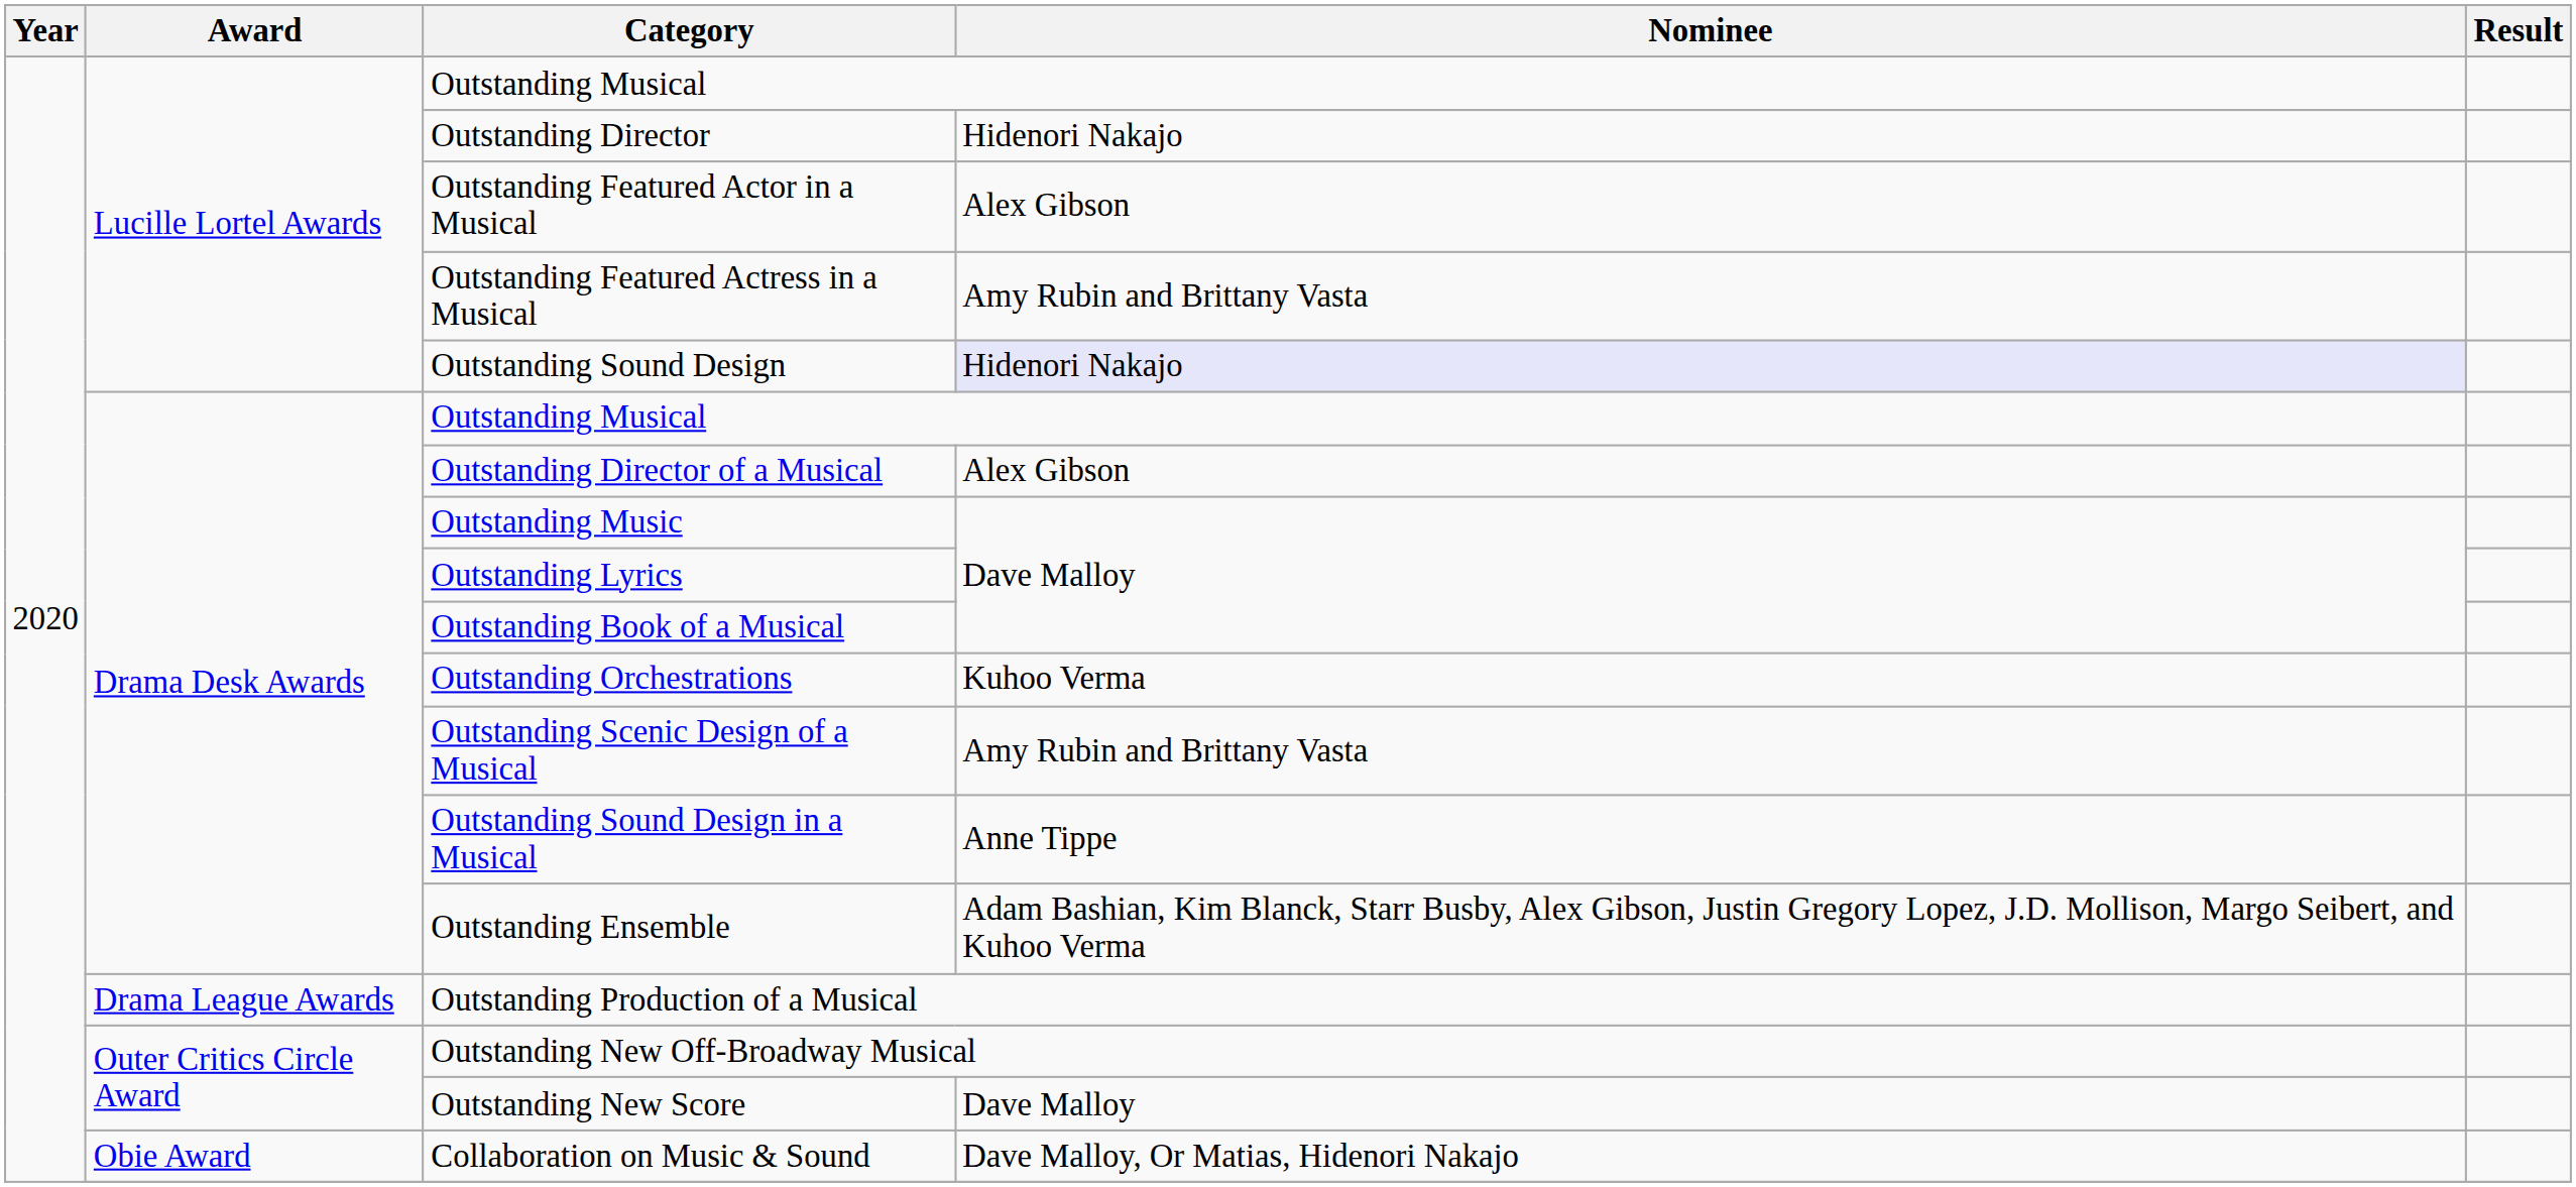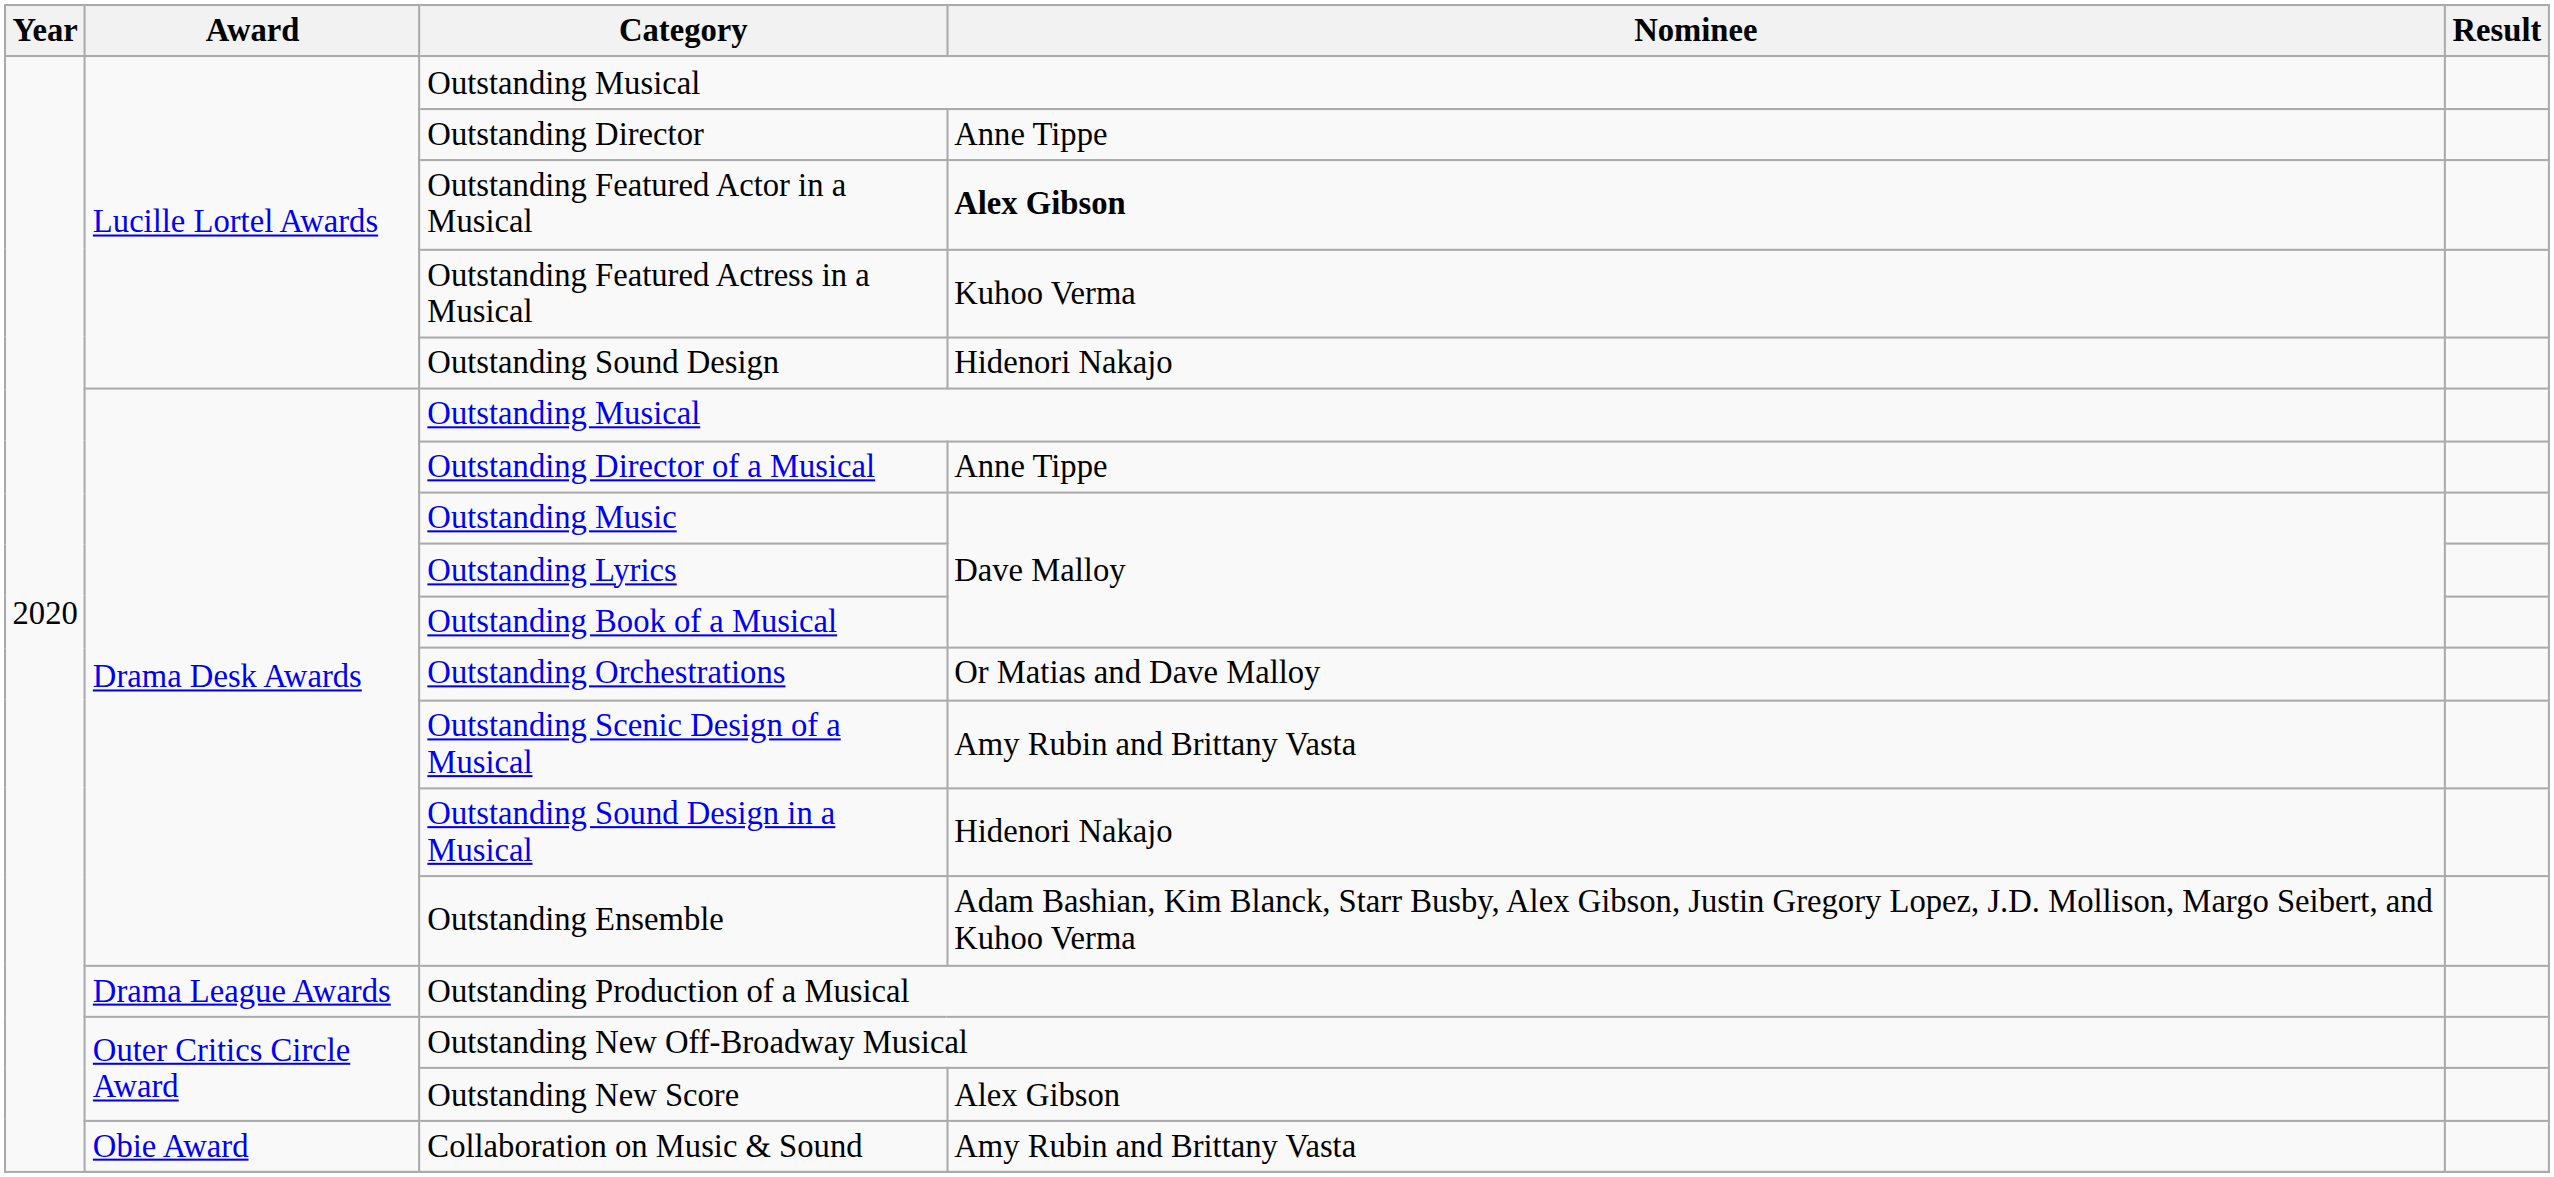 <table class="wikitable">
 <tr>
 <th>Year</th>
 <th>Award</th>
 <th>Category</th>
 <th>Nominee</th>
 <th>Result</th>
 </tr>
 <tr>
 <td rowspan="19">2020</td>
 <td rowspan="5"><a href='#'>Lucille Lortel Awards</a></td>
 <td colspan="2">Outstanding Musical</td>
 <td></td>
 </tr>
 <tr>
 <td>Outstanding Director</td>
-<td>Hidenori Nakajo</td>
+<td>Anne Tippe</td>
 <td></td>
 </tr>
 <tr>
 <td>Outstanding Featured Actor in a Musical</td>
-<td>Alex Gibson</td>
+<td><strong>Alex Gibson</strong></td>
 <td></td>
 </tr>
 <tr>
 <td>Outstanding Featured Actress in a Musical</td>
-<td>Amy Rubin and Brittany Vasta</td>
+<td>Kuhoo Verma</td>
 <td></td>
 </tr>
 <tr>
 <td>Outstanding Sound Design</td>
-<td style="background: lavender;">Hidenori Nakajo</td>
+<td>Hidenori Nakajo</td>
 <td></td>
 </tr>
 <tr>
 <td rowspan="9"><a href='#'>Drama Desk Awards</a></td>
 <td colspan="2"><a href='#'>Outstanding Musical</a></td>
 <td></td>
 </tr>
 <tr>
 <td><a href='#'>Outstanding Director of a Musical</a></td>
-<td>Alex Gibson</td>
+<td>Anne Tippe</td>
 <td></td>
 </tr>
 <tr>
 <td><a href='#'>Outstanding Music</a></td>
 <td rowspan="3">Dave Malloy</td>
 <td></td>
 </tr>
 <tr>
 <td><a href='#'>Outstanding Lyrics</a></td>
 <td></td>
 </tr>
 <tr>
 <td><a href='#'>Outstanding Book of a Musical</a></td>
 <td></td>
 </tr>
 <tr>
 <td><a href='#'>Outstanding Orchestrations</a></td>
-<td>Kuhoo Verma</td>
+<td>Or Matias and Dave Malloy</td>
 <td></td>
 </tr>
 <tr>
 <td><a href='#'>Outstanding Scenic Design of a Musical</a></td>
 <td>Amy Rubin and Brittany Vasta</td>
 <td></td>
 </tr>
 <tr>
 <td><a href='#'>Outstanding Sound Design in a Musical</a></td>
-<td>Anne Tippe</td>
+<td>Hidenori Nakajo</td>
 <td></td>
 </tr>
 <tr>
 <td>Outstanding Ensemble</td>
 <td>Adam Bashian, Kim Blanck, Starr Busby, Alex Gibson, Justin Gregory Lopez, J.D. Mollison, Margo Seibert, and Kuhoo Verma</td>
 <td></td>
 </tr>
 <tr>
 <td><a href='#'>Drama League Awards</a></td>
 <td colspan="2">Outstanding Production of a Musical</td>
 <td></td>
 </tr>
 <tr>
 <td rowspan="2"><a href='#'>Outer Critics Circle Award</a></td>
 <td colspan="2">Outstanding New Off-Broadway Musical</td>
 <td></td>
 </tr>
 <tr>
 <td>Outstanding New Score</td>
-<td>Dave Malloy</td>
+<td>Alex Gibson</td>
 <td></td>
 </tr>
 <tr>
 <td><a href='#'>Obie Award</a></td>
 <td>Collaboration on Music & Sound</td>
-<td>Dave Malloy, Or Matias, Hidenori Nakajo</td>
+<td>Amy Rubin and Brittany Vasta</td>
 <td></td>
 </tr>
 <tr>
 </tr>
 </table>
